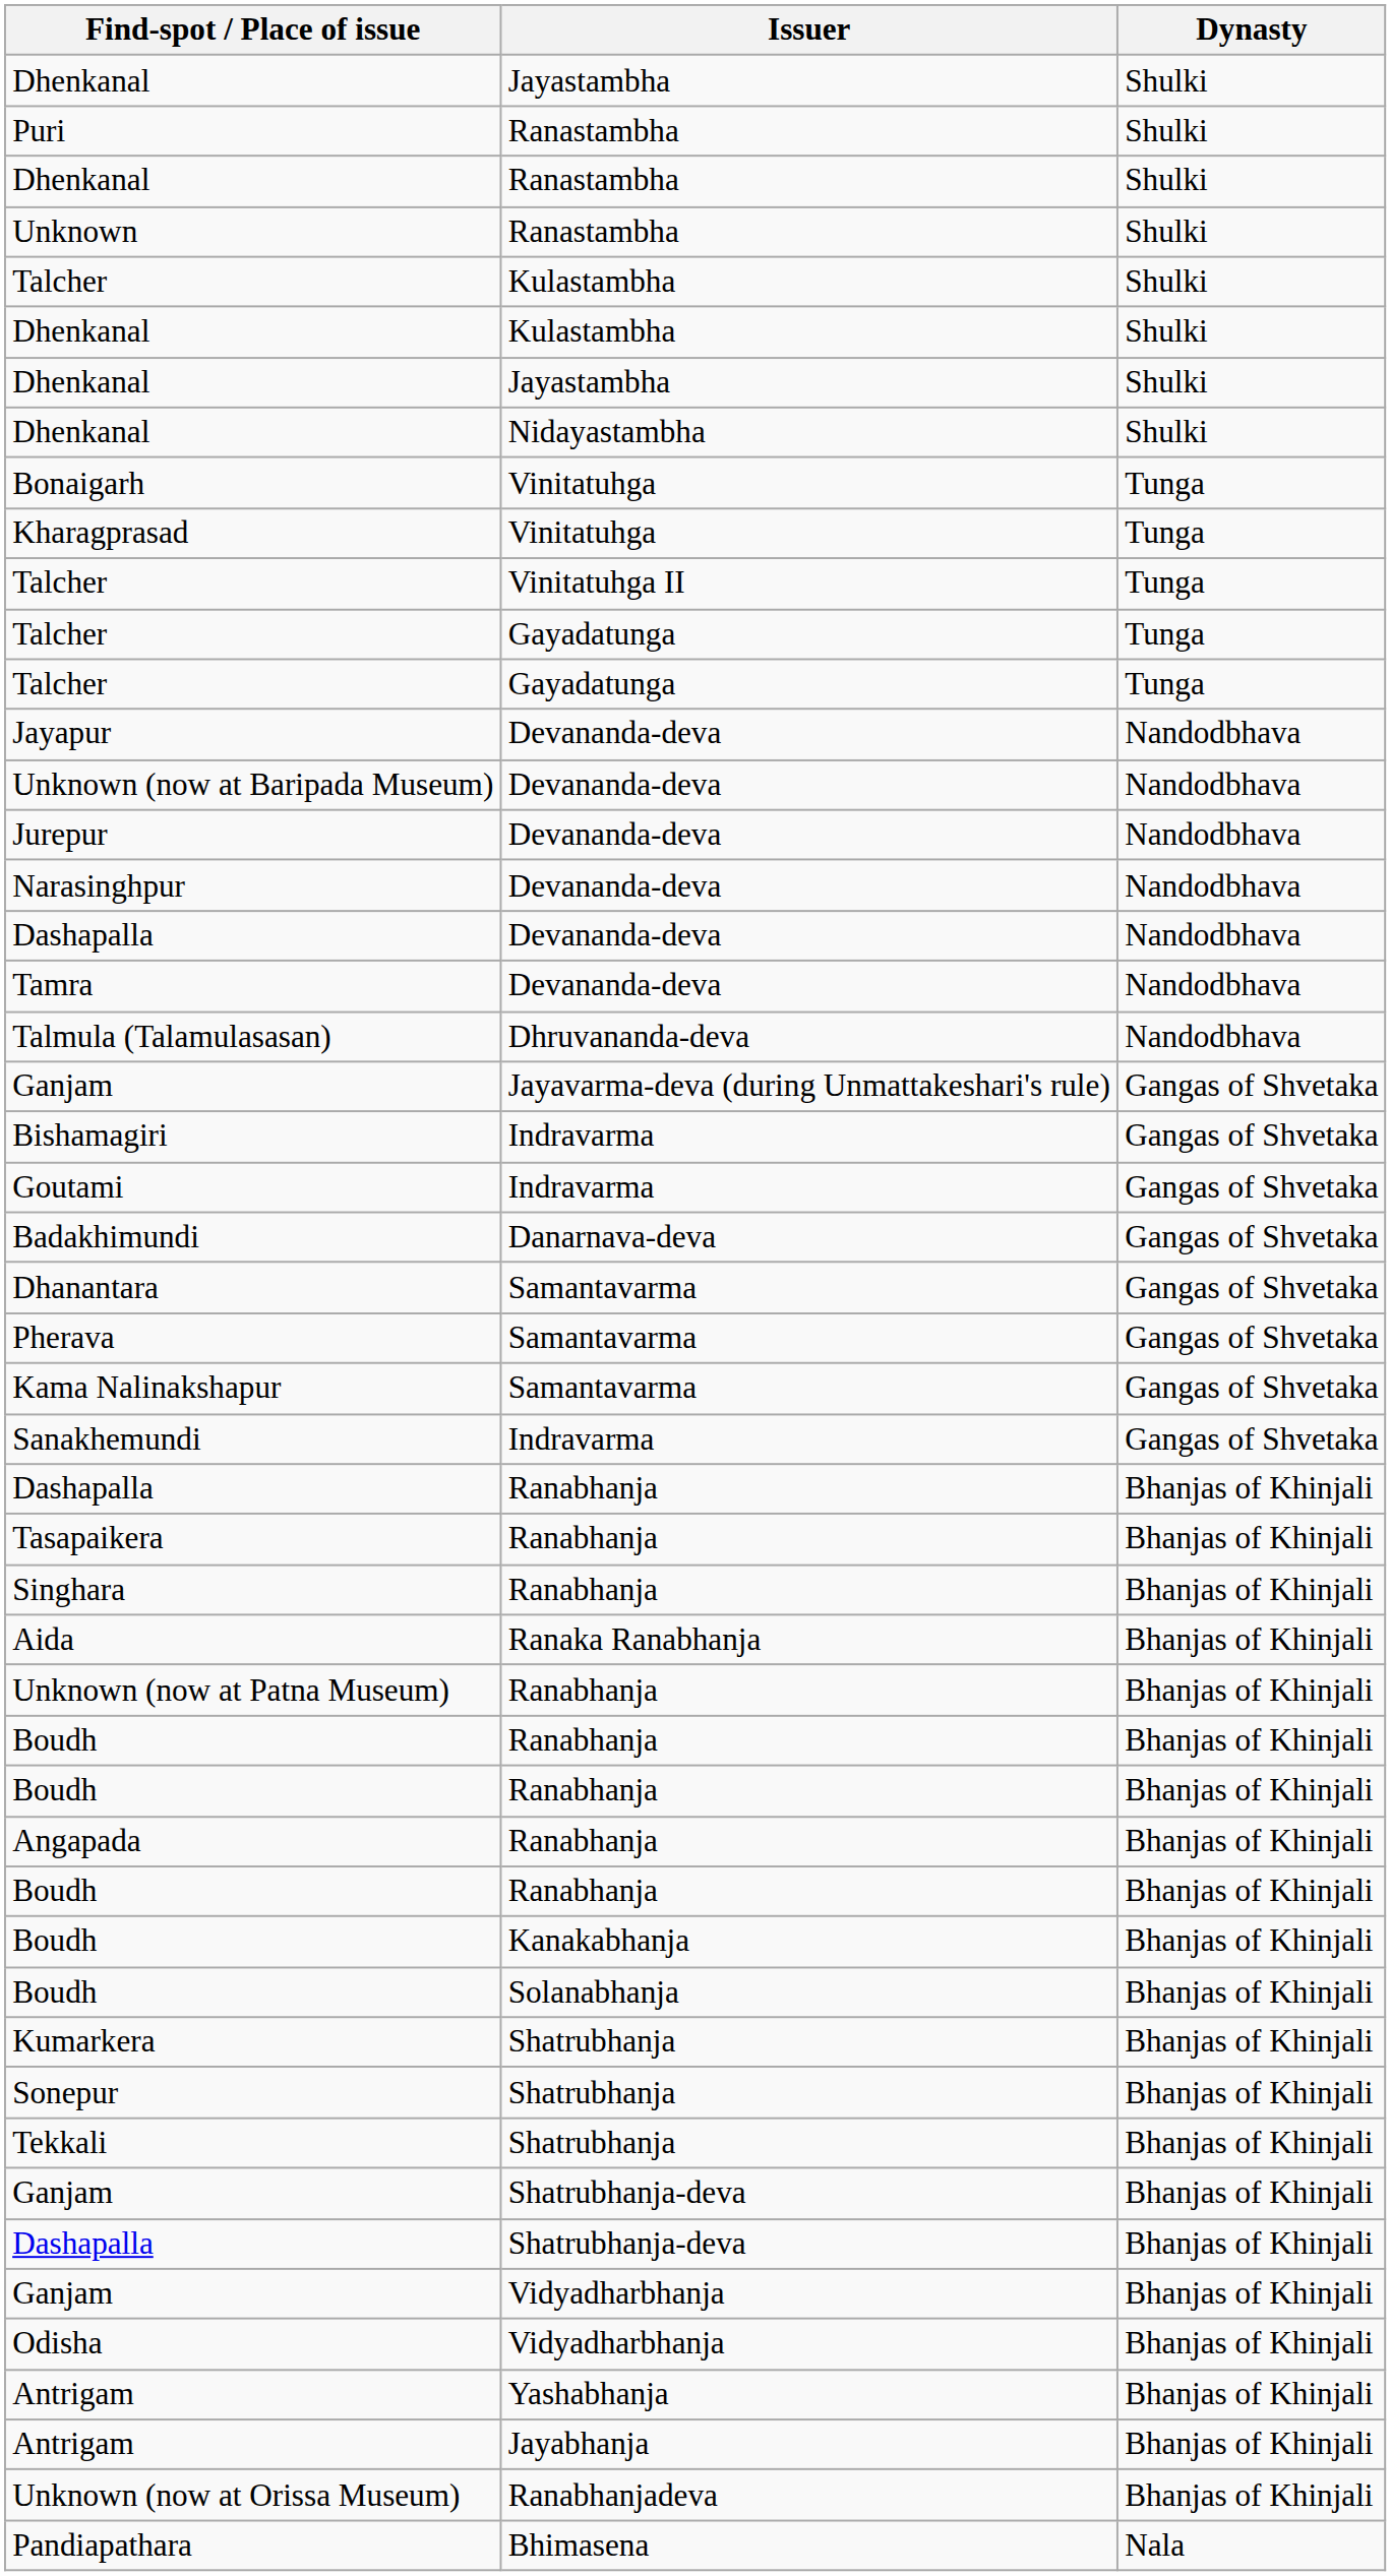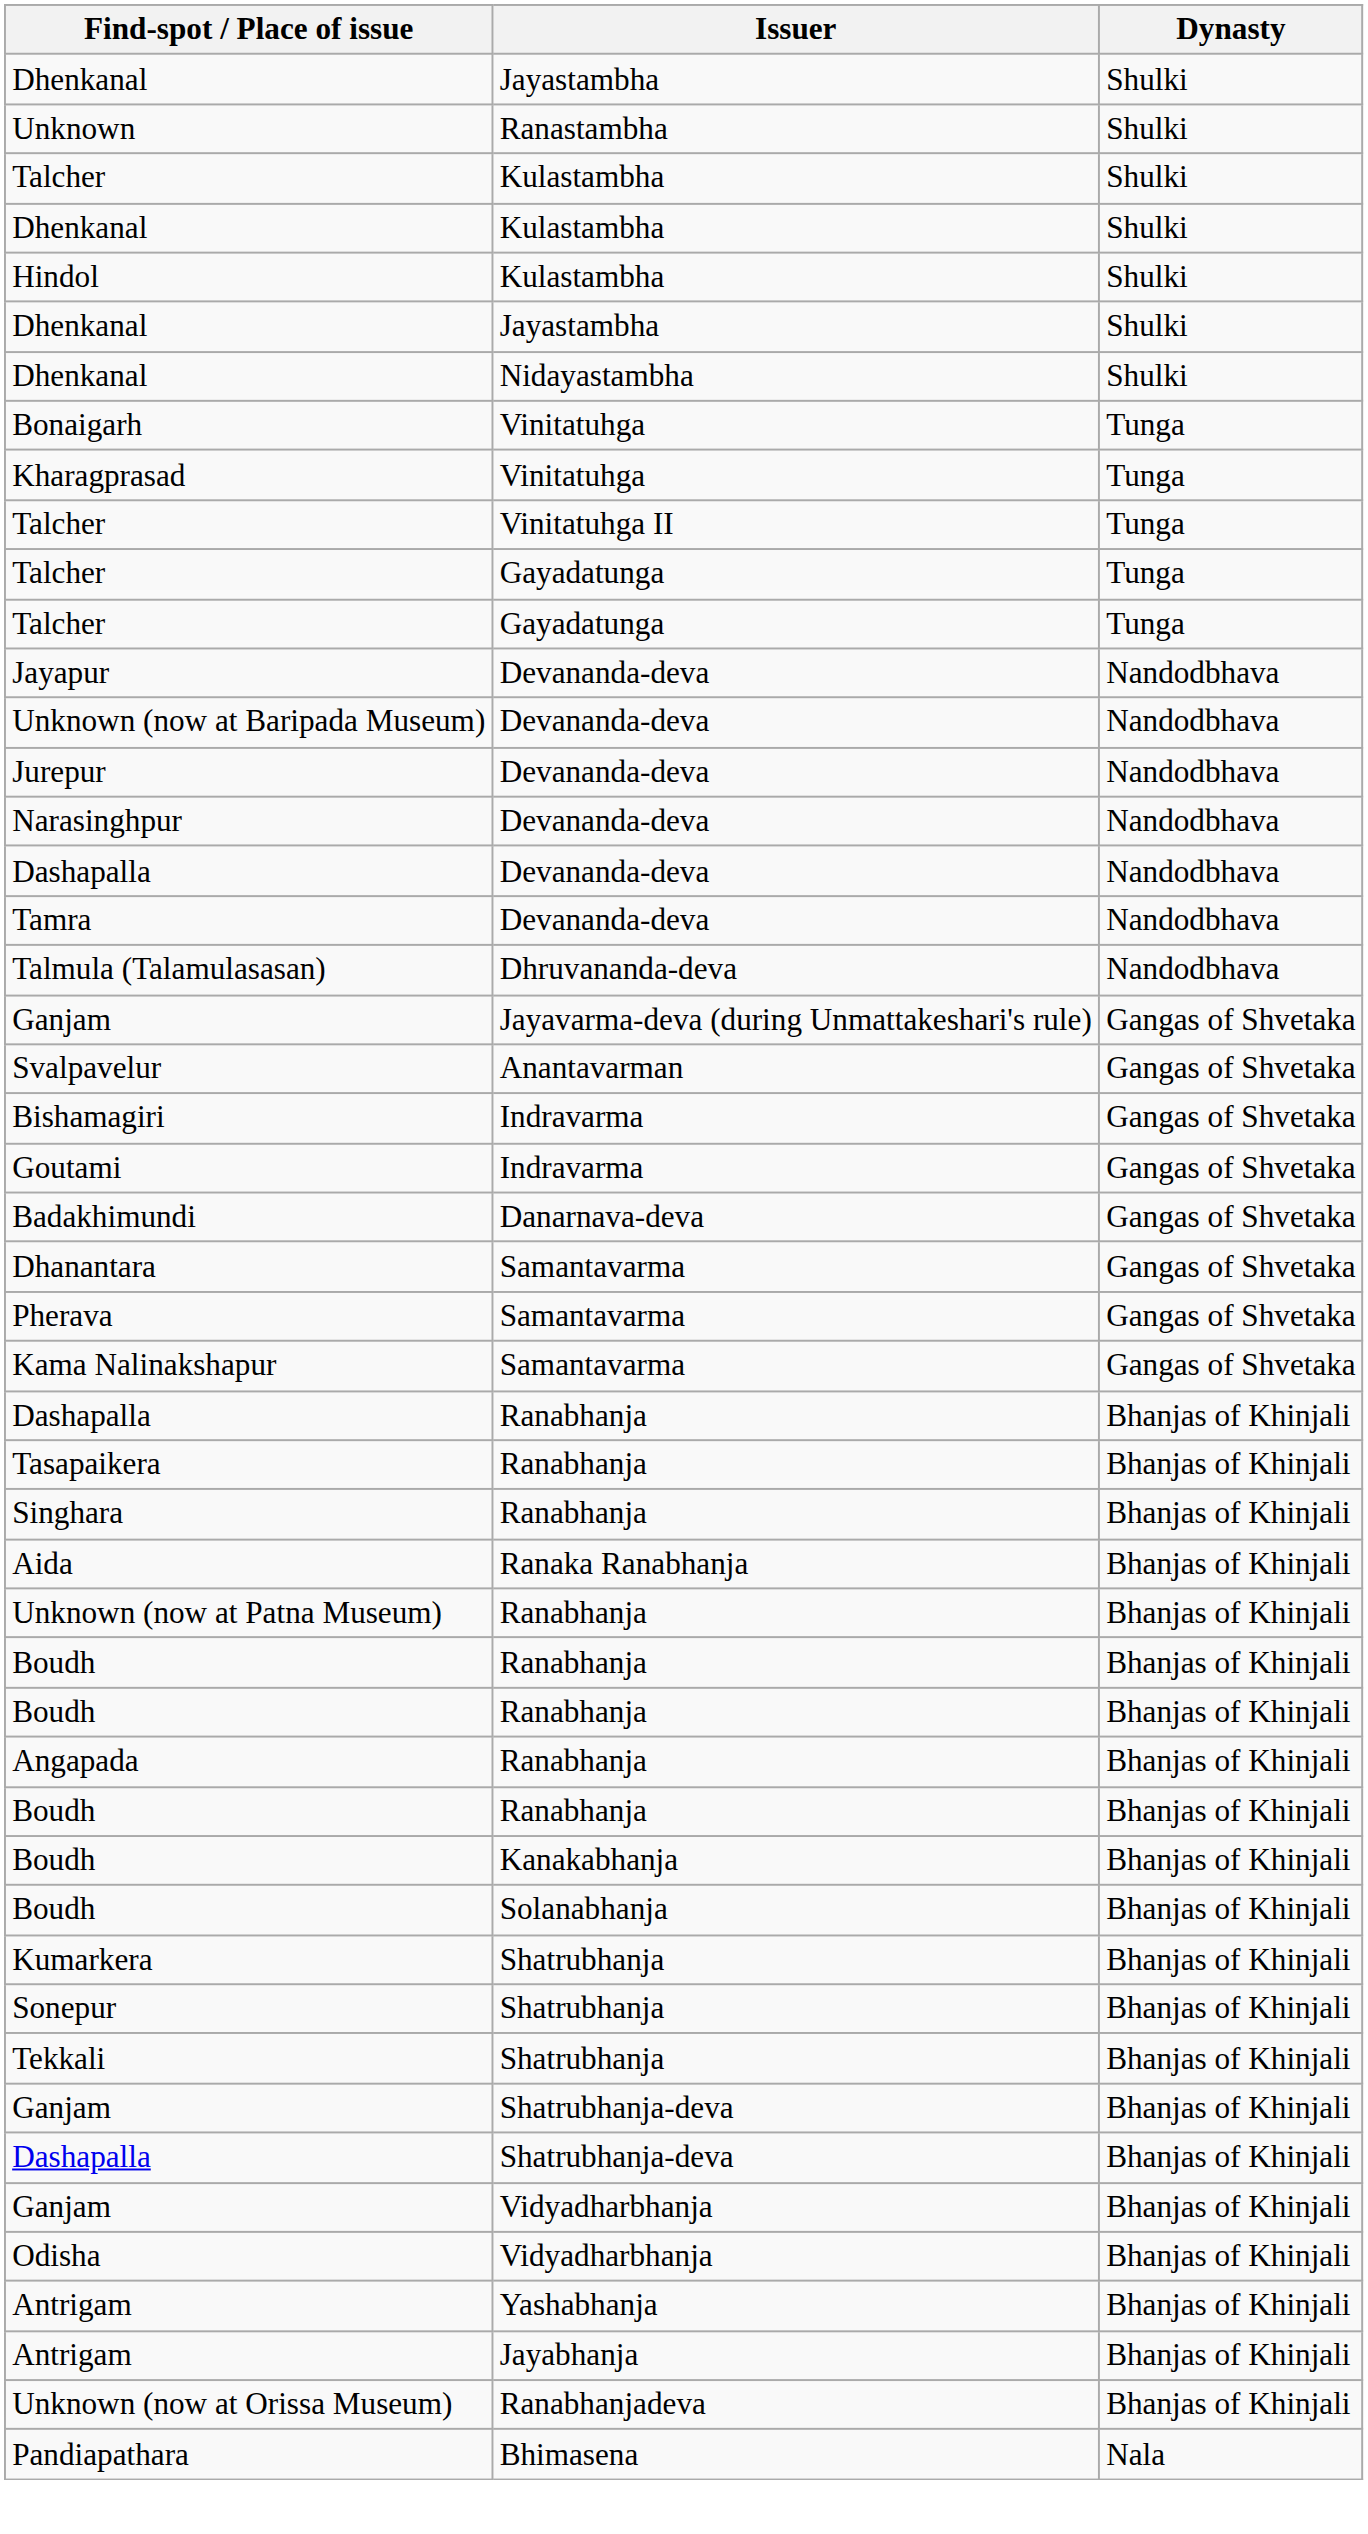 <table class="wikitable">
 <tr>
 <th>Find-spot / Place of issue</th>
 <th>Issuer</th>
 <th>Dynasty</th>
 </tr>
 <tr>
 <td>Dhenkanal</td>
 <td>Jayastambha</td>
-<td>Shulki</td>
-</tr>
-<tr>
-<td>Puri</td>
-<td>Ranastambha</td>
-<td>Shulki</td>
-</tr>
-<tr>
-<td>Dhenkanal</td>
-<td>Ranastambha</td>
 <td>Shulki</td>
 </tr>
 <tr>
 <td>Unknown</td>
 <td>Ranastambha</td>
 <td>Shulki</td>
 </tr>
 <tr>
 <td>Talcher</td>
 <td>Kulastambha</td>
 <td>Shulki</td>
 </tr>
 <tr>
 <td>Dhenkanal</td>
+<td>Kulastambha</td>
+<td>Shulki</td>
+</tr>
+<tr>
+<td>Hindol</td>
 <td>Kulastambha</td>
 <td>Shulki</td>
 </tr>
 <tr>
 <td>Dhenkanal</td>
 <td>Jayastambha</td>
 <td>Shulki</td>
 </tr>
 <tr>
 <td>Dhenkanal</td>
 <td>Nidayastambha</td>
 <td>Shulki</td>
 </tr>
 <tr>
 <td>Bonaigarh</td>
 <td>Vinitatuhga</td>
 <td>Tunga</td>
 </tr>
 <tr>
 <td>Kharagprasad</td>
 <td>Vinitatuhga</td>
 <td>Tunga</td>
 </tr>
 <tr>
 <td>Talcher</td>
 <td>Vinitatuhga II</td>
 <td>Tunga</td>
 </tr>
 <tr>
 <td>Talcher</td>
 <td>Gayadatunga</td>
 <td>Tunga</td>
 </tr>
 <tr>
 <td>Talcher</td>
 <td>Gayadatunga</td>
 <td>Tunga</td>
 </tr>
 <tr>
 <td>Jayapur</td>
 <td>Devananda-deva</td>
 <td>Nandodbhava</td>
 </tr>
 <tr>
 <td>Unknown (now at Baripada Museum)</td>
 <td>Devananda-deva</td>
 <td>Nandodbhava</td>
 </tr>
 <tr>
 <td>Jurepur</td>
 <td>Devananda-deva</td>
 <td>Nandodbhava</td>
 </tr>
 <tr>
 <td>Narasinghpur</td>
 <td>Devananda-deva</td>
 <td>Nandodbhava</td>
 </tr>
 <tr>
 <td>Dashapalla</td>
 <td>Devananda-deva</td>
 <td>Nandodbhava</td>
 </tr>
 <tr>
 <td>Tamra</td>
 <td>Devananda-deva</td>
 <td>Nandodbhava</td>
 </tr>
 <tr>
 <td>Talmula (Talamulasasan)</td>
 <td>Dhruvananda-deva</td>
 <td>Nandodbhava</td>
 </tr>
 <tr>
 <td>Ganjam</td>
 <td>Jayavarma-deva (during Unmattakeshari's rule)</td>
 <td>Gangas of Shvetaka</td>
 </tr>
 <tr>
+<td>Svalpavelur</td>
+<td>Anantavarman</td>
+<td>Gangas of Shvetaka</td>
+</tr>
+<tr>
 <td>Bishamagiri</td>
 <td>Indravarma</td>
 <td>Gangas of Shvetaka</td>
 </tr>
 <tr>
 <td>Goutami</td>
 <td>Indravarma</td>
 <td>Gangas of Shvetaka</td>
 </tr>
 <tr>
 <td>Badakhimundi</td>
 <td>Danarnava-deva</td>
 <td>Gangas of Shvetaka</td>
 </tr>
 <tr>
 <td>Dhanantara</td>
 <td>Samantavarma</td>
 <td>Gangas of Shvetaka</td>
 </tr>
 <tr>
 <td>Pherava</td>
 <td>Samantavarma</td>
 <td>Gangas of Shvetaka</td>
 </tr>
 <tr>
 <td>Kama Nalinakshapur</td>
 <td>Samantavarma</td>
-<td>Gangas of Shvetaka</td>
-</tr>
-<tr>
-<td>Sanakhemundi</td>
-<td>Indravarma</td>
 <td>Gangas of Shvetaka</td>
 </tr>
 <tr>
 <td>Dashapalla</td>
 <td>Ranabhanja</td>
 <td>Bhanjas of Khinjali</td>
 </tr>
 <tr>
 <td>Tasapaikera</td>
 <td>Ranabhanja</td>
 <td>Bhanjas of Khinjali</td>
 </tr>
 <tr>
 <td>Singhara</td>
 <td>Ranabhanja</td>
 <td>Bhanjas of Khinjali</td>
 </tr>
 <tr>
 <td>Aida</td>
 <td>Ranaka Ranabhanja</td>
 <td>Bhanjas of Khinjali</td>
 </tr>
 <tr>
 <td>Unknown (now at Patna Museum)</td>
 <td>Ranabhanja</td>
 <td>Bhanjas of Khinjali</td>
 </tr>
 <tr>
 <td>Boudh</td>
 <td>Ranabhanja</td>
 <td>Bhanjas of Khinjali</td>
 </tr>
 <tr>
 <td>Boudh</td>
 <td>Ranabhanja</td>
 <td>Bhanjas of Khinjali</td>
 </tr>
 <tr>
 <td>Angapada</td>
 <td>Ranabhanja</td>
 <td>Bhanjas of Khinjali</td>
 </tr>
 <tr>
 <td>Boudh</td>
 <td>Ranabhanja</td>
 <td>Bhanjas of Khinjali</td>
 </tr>
 <tr>
 <td>Boudh</td>
 <td>Kanakabhanja</td>
 <td>Bhanjas of Khinjali</td>
 </tr>
 <tr>
 <td>Boudh</td>
 <td>Solanabhanja</td>
 <td>Bhanjas of Khinjali</td>
 </tr>
 <tr>
 <td>Kumarkera</td>
 <td>Shatrubhanja</td>
 <td>Bhanjas of Khinjali</td>
 </tr>
 <tr>
 <td>Sonepur</td>
 <td>Shatrubhanja</td>
 <td>Bhanjas of Khinjali</td>
 </tr>
 <tr>
 <td>Tekkali</td>
 <td>Shatrubhanja</td>
 <td>Bhanjas of Khinjali</td>
 </tr>
 <tr>
 <td>Ganjam</td>
 <td>Shatrubhanja-deva</td>
 <td>Bhanjas of Khinjali</td>
 </tr>
 <tr>
 <td><a href='#'>Dashapalla</a></td>
 <td>Shatrubhanja-deva</td>
 <td>Bhanjas of Khinjali</td>
 </tr>
 <tr>
 <td>Ganjam</td>
 <td>Vidyadharbhanja</td>
 <td>Bhanjas of Khinjali</td>
 </tr>
 <tr>
 <td>Odisha</td>
 <td>Vidyadharbhanja</td>
 <td>Bhanjas of Khinjali</td>
 </tr>
 <tr>
 <td>Antrigam</td>
 <td>Yashabhanja</td>
 <td>Bhanjas of Khinjali</td>
 </tr>
 <tr>
 <td>Antrigam</td>
 <td>Jayabhanja</td>
 <td>Bhanjas of Khinjali</td>
 </tr>
 <tr>
 <td>Unknown (now at Orissa Museum)</td>
 <td>Ranabhanjadeva</td>
 <td>Bhanjas of Khinjali</td>
 </tr>
 <tr>
 <td>Pandiapathara</td>
 <td>Bhimasena</td>
 <td>Nala</td>
 </tr>
 </table>
